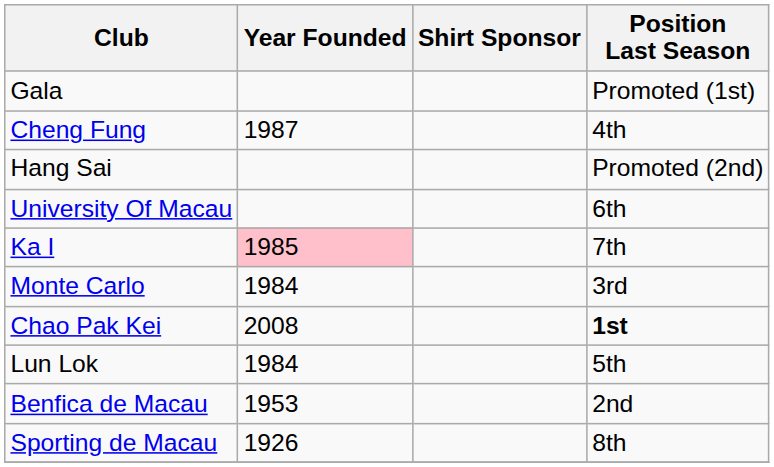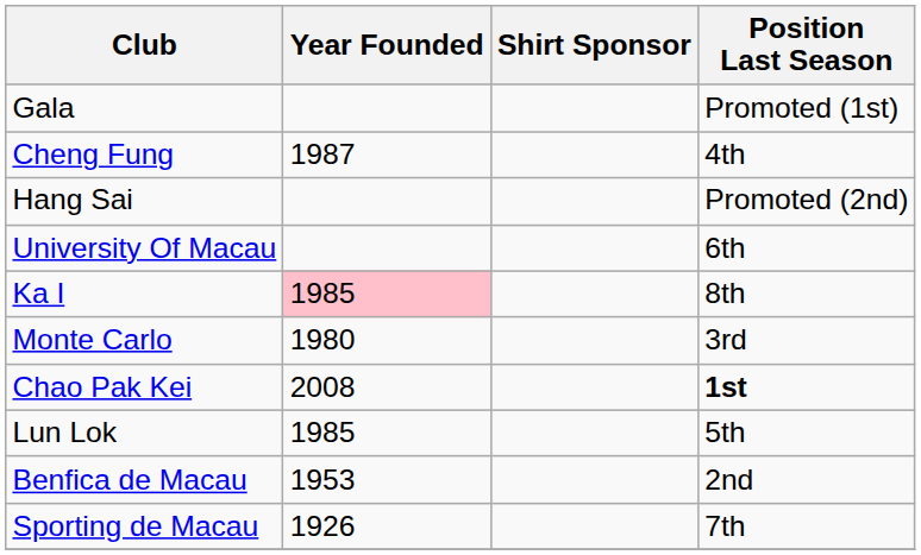 <table class="wikitable sortable">
 <tr>
 <th>Club</th>
 <th>Year Founded</th>
 <th>Shirt Sponsor</th>
 <th>Position<br>Last Season</th>
 </tr>
 <tr>
 <td>Gala</td>
 <td></td>
 <td></td>
 <td>Promoted (1st)</td>
 </tr>
 <tr>
 <td><a href='#'>Cheng Fung</a></td>
 <td>1987</td>
 <td></td>
 <td>4th</td>
 </tr>
 <tr>
 <td>Hang Sai</td>
 <td></td>
 <td></td>
 <td>Promoted (2nd)</td>
 </tr>
 <tr>
 <td><a href='#'>University Of Macau</a></td>
 <td></td>
 <td></td>
 <td>6th</td>
 </tr>
 <tr>
 <td><a href='#'>Ka I</a></td>
 <td style="background: pink;">1985</td>
 <td></td>
-<td>7th</td>
+<td>8th</td>
 </tr>
 <tr>
 <td><a href='#'>Monte Carlo</a></td>
-<td>1984</td>
+<td>1980</td>
 <td></td>
 <td>3rd</td>
 </tr>
 <tr>
 <td><a href='#'>Chao Pak Kei</a></td>
 <td>2008</td>
 <td></td>
 <td><strong>1st</strong></td>
 </tr>
 <tr>
 <td>Lun Lok</td>
-<td>1984</td>
+<td>1985</td>
 <td></td>
 <td>5th</td>
 </tr>
 <tr>
 <td><a href='#'>Benfica de Macau</a></td>
 <td>1953</td>
 <td></td>
 <td>2nd</td>
 </tr>
 <tr>
 <td><a href='#'>Sporting de Macau</a></td>
 <td>1926</td>
 <td></td>
-<td>8th</td>
+<td>7th</td>
 </tr>
 <tr>
 </tr>
 </table>
